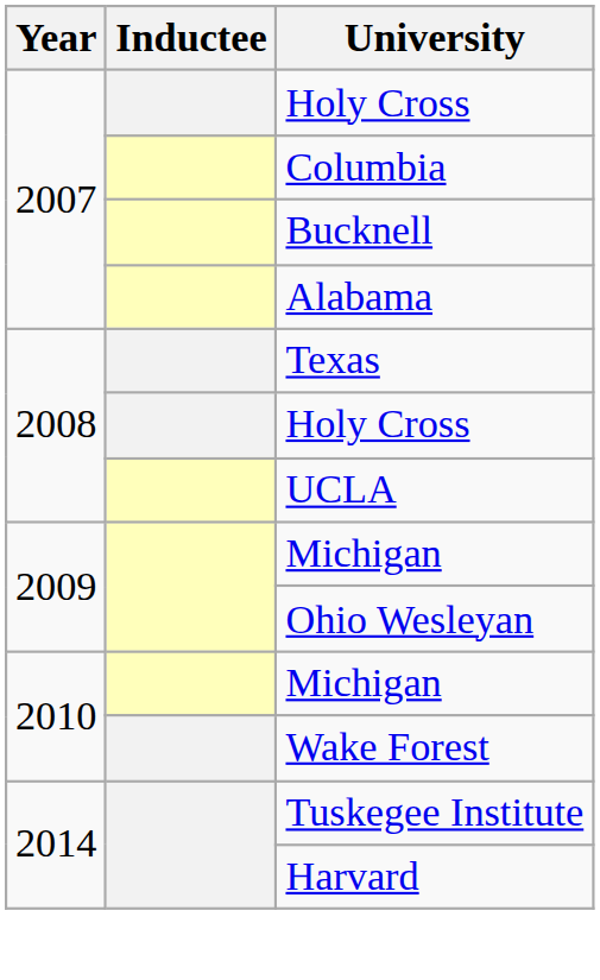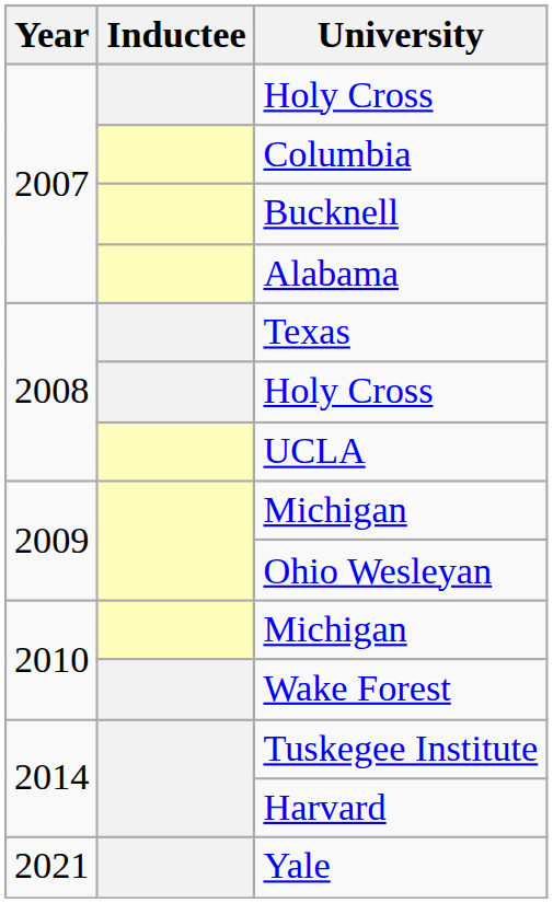 <table class="wikitable sortable plainrowheaders">
 <tr>
 <th scope="col">Year</th>
 <th scope="col">Inductee</th>
 <th scope="col">University</th>
 </tr>
 <tr>
 <td rowspan="4">2007</td>
 <th scope="row"></th>
 <td><a href='#'>Holy Cross</a></td>
 </tr>
 <tr>
 <th scope="row" style="background:#ffb;"></th>
 <td><a href='#'>Columbia</a></td>
 </tr>
 <tr>
 <th scope="row" style="background:#ffb;"></th>
 <td><a href='#'>Bucknell</a></td>
 </tr>
 <tr>
 <th scope="row" style="background:#ffb;"></th>
 <td><a href='#'>Alabama</a></td>
 </tr>
 <tr>
 <td rowspan="3">2008</td>
 <th scope="row"></th>
 <td><a href='#'>Texas</a></td>
 </tr>
 <tr>
 <th scope="row"></th>
 <td><a href='#'>Holy Cross</a></td>
 </tr>
 <tr>
 <th scope="row" style="background:#ffb;"></th>
 <td><a href='#'>UCLA</a></td>
 </tr>
 <tr>
 <td rowspan="2">2009</td>
 <th scope="row" style="background:#ffb;" rowspan="2"></th>
 <td><a href='#'>Michigan</a></td>
 </tr>
 <tr>
 <td><a href='#'>Ohio Wesleyan</a></td>
 </tr>
 <tr>
 <td rowspan="2">2010</td>
 <th scope="row" style="background:#ffb;"></th>
 <td><a href='#'>Michigan</a></td>
 </tr>
 <tr>
 <th scope="row"></th>
 <td><a href='#'>Wake Forest</a></td>
 </tr>
 <tr>
 <td rowspan="2">2014</td>
 <th scope="row" rowspan="2"></th>
 <td><a href='#'>Tuskegee Institute</a></td>
 </tr>
 <tr>
 <td><a href='#'>Harvard</a></td>
 </tr>
+<tr>
+<td>2021</td>
+<th scope="row"></th>
+<td><a href='#'>Yale</a></td>
+</tr>
 </table>
